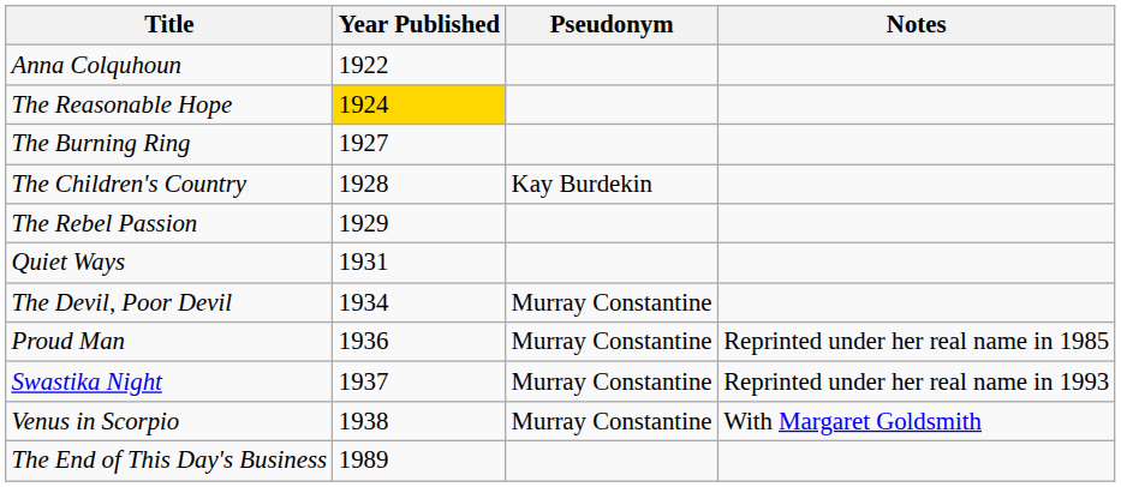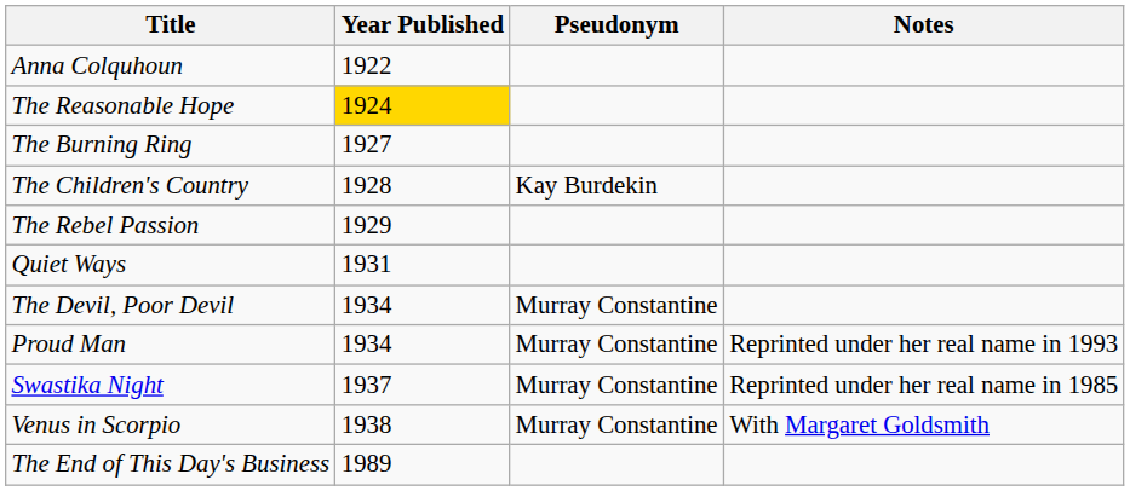 <table class="wikitable">
 <tr>
 <th>Title</th>
 <th>Year Published</th>
 <th>Pseudonym</th>
 <th>Notes</th>
 </tr>
 <tr>
 <td><em>Anna Colquhoun</em></td>
 <td>1922</td>
 <td></td>
 <td></td>
 </tr>
 <tr>
 <td><em>The Reasonable Hope</em></td>
 <td style="background: gold;">1924</td>
 <td></td>
 <td></td>
 </tr>
 <tr>
 <td><em>The Burning Ring</em></td>
 <td>1927</td>
 <td></td>
 <td></td>
 </tr>
 <tr>
 <td><em>The Children's Country</em></td>
 <td>1928</td>
 <td>Kay Burdekin</td>
 <td></td>
 </tr>
 <tr>
 <td><em>The Rebel Passion</em></td>
 <td>1929</td>
 <td></td>
 <td></td>
 </tr>
 <tr>
 <td><em>Quiet Ways</em></td>
 <td>1931</td>
 <td></td>
 <td></td>
 </tr>
 <tr>
 <td><em>The Devil, Poor Devil</em></td>
 <td>1934</td>
 <td>Murray Constantine</td>
 <td></td>
 </tr>
 <tr>
 <td><em>Proud Man</em></td>
-<td>1936</td>
+<td>1934</td>
 <td>Murray Constantine</td>
-<td>Reprinted under her real name in 1985</td>
+<td>Reprinted under her real name in 1993</td>
 </tr>
 <tr>
 <td><em><a href='#'>Swastika Night</a></em></td>
 <td>1937</td>
 <td>Murray Constantine</td>
-<td>Reprinted under her real name in 1993</td>
+<td>Reprinted under her real name in 1985</td>
 </tr>
 <tr>
 <td><em>Venus in Scorpio</em></td>
 <td>1938</td>
 <td>Murray Constantine</td>
 <td>With <a href='#'>Margaret Goldsmith</a></td>
 </tr>
 <tr>
 <td><em>The End of This Day's Business</em></td>
 <td>1989</td>
 <td></td>
 <td></td>
 </tr>
 </table>
